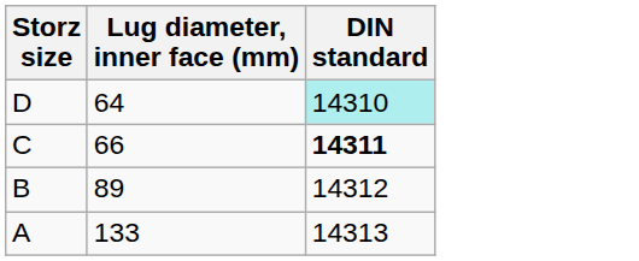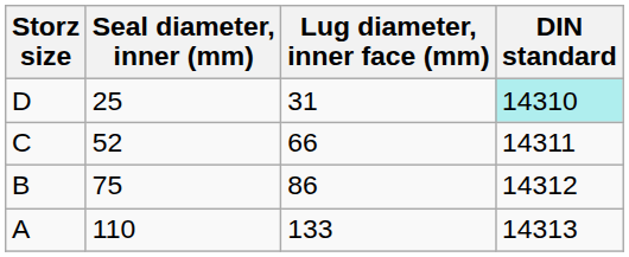 <table class="wikitable">
 <tr>
 <th>Storz <br>size</th>
+<th>Seal diameter, <br>inner (mm)</th>
 <th>Lug diameter, <br>inner face (mm)</th>
 <th>DIN <br>standard</th>
 </tr>
 <tr>
 <td>D</td>
-<td>64</td>
+<td>25</td>
+<td>31</td>
 <td style="background: paleturquoise;">14310</td>
 </tr>
 <tr>
 <td>C</td>
+<td>52</td>
 <td>66</td>
-<td><strong>14311</strong></td>
+<td>14311</td>
 </tr>
 <tr>
 <td>B</td>
-<td>89</td>
+<td>75</td>
+<td>86</td>
 <td>14312</td>
 </tr>
 <tr>
 <td>A</td>
+<td>110</td>
 <td>133</td>
 <td>14313</td>
 </tr>
 </table>
